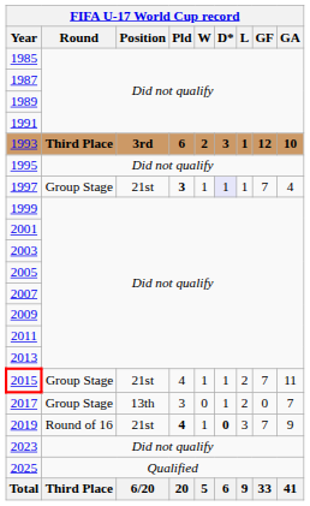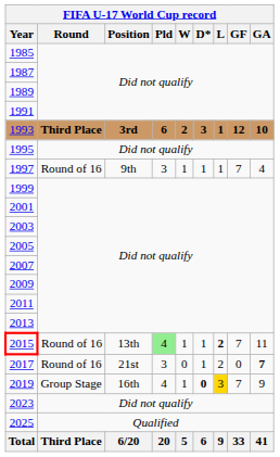 <table class="wikitable" style="text-align: center;">
 <tr>
 <th colspan=10><a href='#'>FIFA U-17 World Cup record</a></th>
 </tr>
 <tr>
 <th>Year</th>
 <th>Round</th>
 <th>Position</th>
 <th>Pld</th>
 <th>W</th>
 <th>D*</th>
 <th>L</th>
 <th>GF</th>
 <th>GA</th>
 </tr>
 <tr>
 <td> <a href='#'>1985</a></td>
 <td colspan=9 rowspan=4><em>Did not qualify</em></td>
 </tr>
 <tr>
 <td> <a href='#'>1987</a></td>
 </tr>
 <tr>
 <td> <a href='#'>1989</a></td>
 </tr>
 <tr>
 <td> <a href='#'>1991</a></td>
 </tr>
 <tr style="background:#c96;">
 <td> <a href='#'>1993</a></td>
 <td><strong>Third Place</strong></td>
 <td><strong>3rd</strong></td>
 <td><strong>6</strong></td>
 <td><strong>2</strong></td>
 <td><strong>3</strong></td>
 <td><strong>1</strong></td>
 <td><strong>12</strong></td>
 <td><strong>10</strong></td>
 </tr>
 <tr>
 <td> <a href='#'>1995</a></td>
 <td colspan=9><em>Did not qualify</em></td>
 </tr>
 <tr>
 <td> <a href='#'>1997</a></td>
-<td>Group Stage</td>
-<td>21st</td>
-<td><strong>3</strong></td>
+<td>Round of 16</td>
+<td>9th</td>
+<td>3</td>
 <td>1</td>
-<td style="background: lavender;">1</td>
+<td>1</td>
 <td>1</td>
 <td>7</td>
 <td>4</td>
 </tr>
 <tr>
 <td> <a href='#'>1999</a></td>
 <td colspan=9 rowspan=8><em>Did not qualify</em></td>
 </tr>
 <tr>
 <td> <a href='#'>2001</a></td>
 </tr>
 <tr>
 <td> <a href='#'>2003</a></td>
 </tr>
 <tr>
 <td> <a href='#'>2005</a></td>
 </tr>
 <tr>
 <td> <a href='#'>2007</a></td>
 </tr>
 <tr>
 <td> <a href='#'>2009</a></td>
 </tr>
 <tr>
 <td> <a href='#'>2011</a></td>
 </tr>
 <tr>
 <td> <a href='#'>2013</a></td>
 </tr>
 <tr>
 <td style="border: 3px solid red"> <a href='#'>2015</a></td>
-<td>Group Stage</td>
-<td>21st</td>
-<td>4</td>
+<td>Round of 16</td>
+<td>13th</td>
+<td style="background: lightgreen;">4</td>
 <td>1</td>
 <td>1</td>
-<td>2</td>
+<td><strong>2</strong></td>
 <td>7</td>
 <td>11</td>
 </tr>
 <tr>
 <td> <a href='#'>2017</a></td>
-<td>Group Stage</td>
-<td>13th</td>
+<td>Round of 16</td>
+<td>21st</td>
 <td>3</td>
 <td>0</td>
 <td>1</td>
 <td>2</td>
 <td>0</td>
-<td>7</td>
+<td><strong>7</strong></td>
 </tr>
 <tr>
 <td> <a href='#'>2019</a></td>
-<td>Round of 16</td>
-<td>21st</td>
-<td><strong>4</strong></td>
+<td>Group Stage</td>
+<td>16th</td>
+<td>4</td>
 <td>1</td>
 <td><strong>0</strong></td>
-<td>3</td>
+<td style="background: gold;">3</td>
 <td>7</td>
 <td>9</td>
 </tr>
 <tr>
 <td> <a href='#'>2023</a></td>
 <td colspan=9><em>Did not qualify</em></td>
 </tr>
 <tr>
 <td> <a href='#'>2025</a></td>
 <td colspan=9><em>Qualified</em></td>
 </tr>
 <tr>
 <th>Total</th>
 <th>Third Place</th>
 <th>6/20</th>
 <th>20</th>
 <th>5</th>
 <th>6</th>
 <th>9</th>
 <th>33</th>
 <th>41</th>
 </tr>
 </table>
